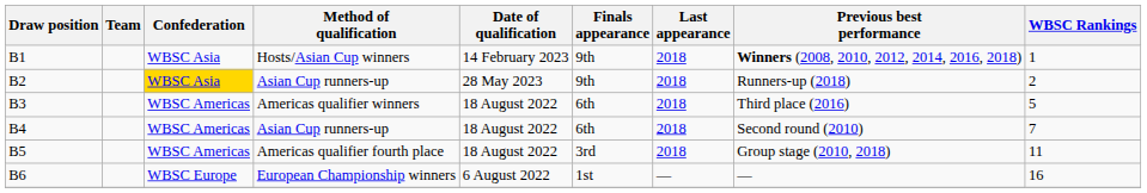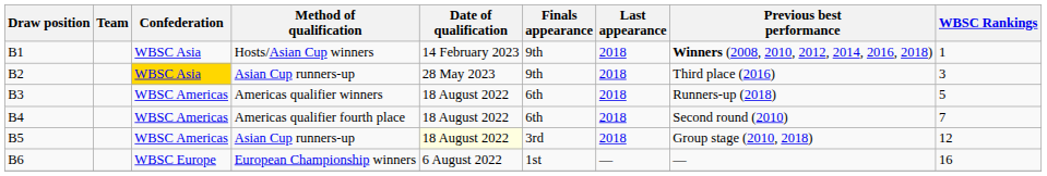 <table class="wikitable sortable">
 <tr>
 <th>Draw position</th>
 <th>Team</th>
 <th>Confederation</th>
 <th>Method of<br>qualification</th>
 <th>Date of<br>qualification</th>
 <th data-sort-type="number">Finals<br>appearance</th>
 <th>Last<br>appearance</th>
 <th>Previous best<br>performance</th>
 <th><a href='#'>WBSC Rankings</a></th>
 </tr>
 <tr>
 <td>B1</td>
 <td style=white-space:nowrap></td>
 <td><a href='#'>WBSC Asia</a></td>
 <td data-sort-value="*">Hosts/<a href='#'>Asian Cup</a> winners</td>
 <td>14 February 2023</td>
 <td>9th</td>
 <td><a href='#'>2018</a></td>
 <td data-sort-value="8.0"><strong>Winners</strong> (<a href='#'>2008</a>, <a href='#'>2010</a>, <a href='#'>2012</a>, <a href='#'>2014</a>, <a href='#'>2016</a>, <a href='#'>2018</a>)</td>
 <td>1</td>
 </tr>
 <tr>
 <td>B2</td>
 <td style=white-space:nowrap></td>
 <td style="background: gold;"><a href='#'>WBSC Asia</a></td>
 <td><a href='#'>Asian Cup</a> runners-up</td>
 <td>28 May 2023</td>
 <td>9th</td>
 <td><a href='#'>2018</a></td>
-<td data-sort-value="7.0">Runners-up (<a href='#'>2018</a>)</td>
-<td>2</td>
+<td data-sort-value="6.0">Third place (<a href='#'>2016</a>)</td>
+<td>3</td>
 </tr>
 <tr>
 <td>B3</td>
 <td style=white-space:nowrap></td>
 <td><a href='#'>WBSC Americas</a></td>
 <td>Americas qualifier winners</td>
 <td>18 August 2022</td>
 <td>6th</td>
 <td><a href='#'>2018</a></td>
-<td data-sort-value="6.0">Third place (<a href='#'>2016</a>)</td>
+<td data-sort-value="7.0">Runners-up (<a href='#'>2018</a>)</td>
 <td>5</td>
 </tr>
 <tr>
 <td>B4</td>
 <td style=white-space:nowrap></td>
 <td><a href='#'>WBSC Americas</a></td>
-<td><a href='#'>Asian Cup</a> runners-up</td>
+<td>Americas qualifier fourth place</td>
 <td>18 August 2022</td>
 <td>6th</td>
 <td><a href='#'>2018</a></td>
 <td data-sort-value="4.0">Second round (<a href='#'>2010</a>)</td>
 <td>7</td>
 </tr>
 <tr>
 <td>B5</td>
 <td style=white-space:nowrap></td>
 <td><a href='#'>WBSC Americas</a></td>
-<td>Americas qualifier fourth place</td>
-<td>18 August 2022</td>
+<td><a href='#'>Asian Cup</a> runners-up</td>
+<td style="background: lightyellow;">18 August 2022</td>
 <td>3rd</td>
 <td><a href='#'>2018</a></td>
 <td data-sort-value="2.0">Group stage (<a href='#'>2010</a>, <a href='#'>2018</a>)</td>
-<td>11</td>
+<td>12</td>
 </tr>
 <tr>
 <td>B6</td>
 <td style=white-space:nowrap></td>
 <td><a href='#'>WBSC Europe</a></td>
 <td><a href='#'>European Championship</a> winners</td>
 <td>6 August 2022</td>
 <td>1st</td>
 <td>—</td>
 <td data-sort-value="1.0">—</td>
 <td>16</td>
 </tr>
 <tr>
 </tr>
 </table>
